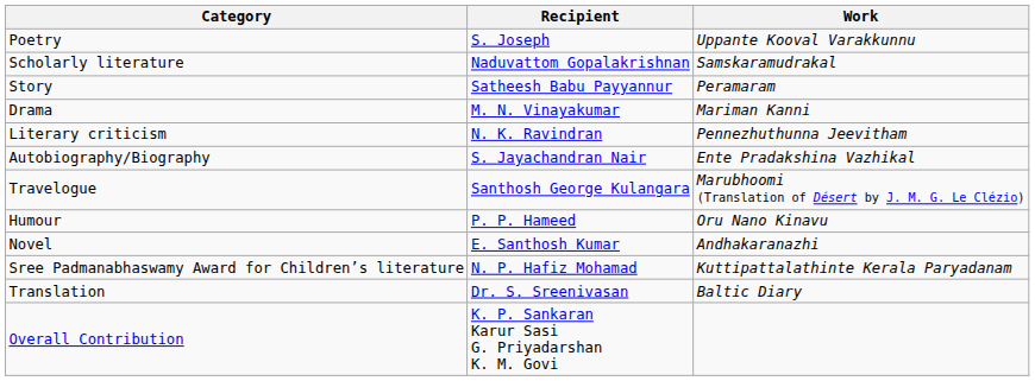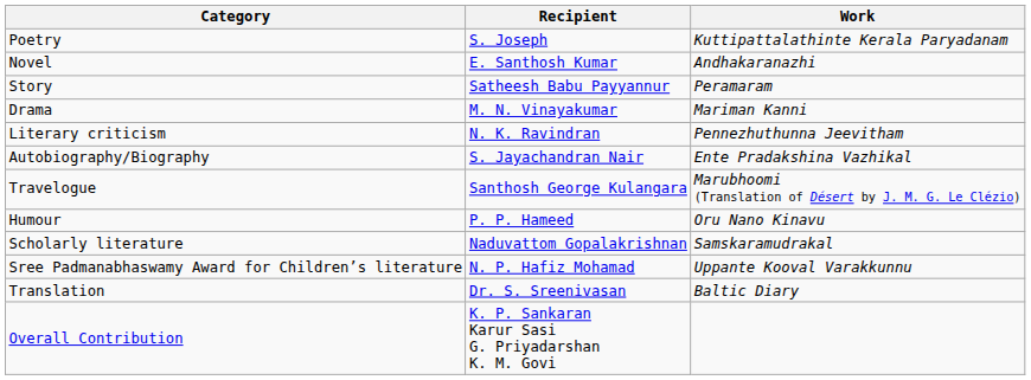 <table class="wikitable" style="font-size:95%;">
 <tr>
 <th>Category</th>
 <th>Recipient</th>
 <th>Work</th>
 </tr>
 <tr>
 <td>Poetry</td>
 <td><a href='#'>S. Joseph</a></td>
-<td><em>Uppante Kooval Varakkunnu</em></td>
+<td><em>Kuttipattalathinte Kerala Paryadanam</em></td>
 </tr>
 <tr>
-<td>Scholarly literature</td>
-<td><a href='#'>Naduvattom Gopalakrishnan</a></td>
-<td><em>Samskaramudrakal</em></td>
+<td>Novel</td>
+<td><a href='#'>E. Santhosh Kumar</a></td>
+<td><em>Andhakaranazhi</em></td>
 </tr>
 <tr>
 <td>Story</td>
 <td><a href='#'>Satheesh Babu Payyannur</a></td>
 <td><em>Peramaram</em></td>
 </tr>
 <tr>
 <td>Drama</td>
 <td><a href='#'>M. N. Vinayakumar</a></td>
 <td><em>Mariman Kanni</em></td>
 </tr>
 <tr>
 <td>Literary criticism</td>
 <td><a href='#'>N. K. Ravindran</a></td>
 <td><em>Pennezhuthunna Jeevitham</em></td>
 </tr>
 <tr>
 <td>Autobiography/Biography</td>
 <td><a href='#'>S. Jayachandran Nair</a></td>
 <td><em>Ente Pradakshina Vazhikal</em></td>
 </tr>
 <tr>
 <td>Travelogue</td>
 <td><a href='#'>Santhosh George Kulangara</a></td>
 <td><em>Marubhoomi</em><br><small>(Translation of <em><a href='#'>Désert</a></em> by <a href='#'>J. M. G. Le Clézio</a>)</small></td>
 </tr>
 <tr>
 <td>Humour</td>
 <td><a href='#'>P. P. Hameed</a></td>
 <td><em>Oru Nano Kinavu</em></td>
 </tr>
 <tr>
-<td>Novel</td>
-<td><a href='#'>E. Santhosh Kumar</a></td>
-<td><em>Andhakaranazhi</em></td>
+<td>Scholarly literature</td>
+<td><a href='#'>Naduvattom Gopalakrishnan</a></td>
+<td><em>Samskaramudrakal</em></td>
 </tr>
 <tr>
 <td>Sree Padmanabhaswamy Award for Children’s literature</td>
 <td><a href='#'>N. P. Hafiz Mohamad</a></td>
-<td><em>Kuttipattalathinte Kerala Paryadanam</em></td>
+<td><em>Uppante Kooval Varakkunnu</em></td>
 </tr>
 <tr>
 <td>Translation</td>
 <td><a href='#'>Dr. S. Sreenivasan</a></td>
 <td><em>Baltic Diary</em></td>
 </tr>
 <tr>
 <td><a href='#'>Overall Contribution</a></td>
 <td><a href='#'>K. P. Sankaran</a><br>Karur Sasi<br>G. Priyadarshan<br>K. M. Govi</td>
 <td></td>
 </tr>
 </table>
